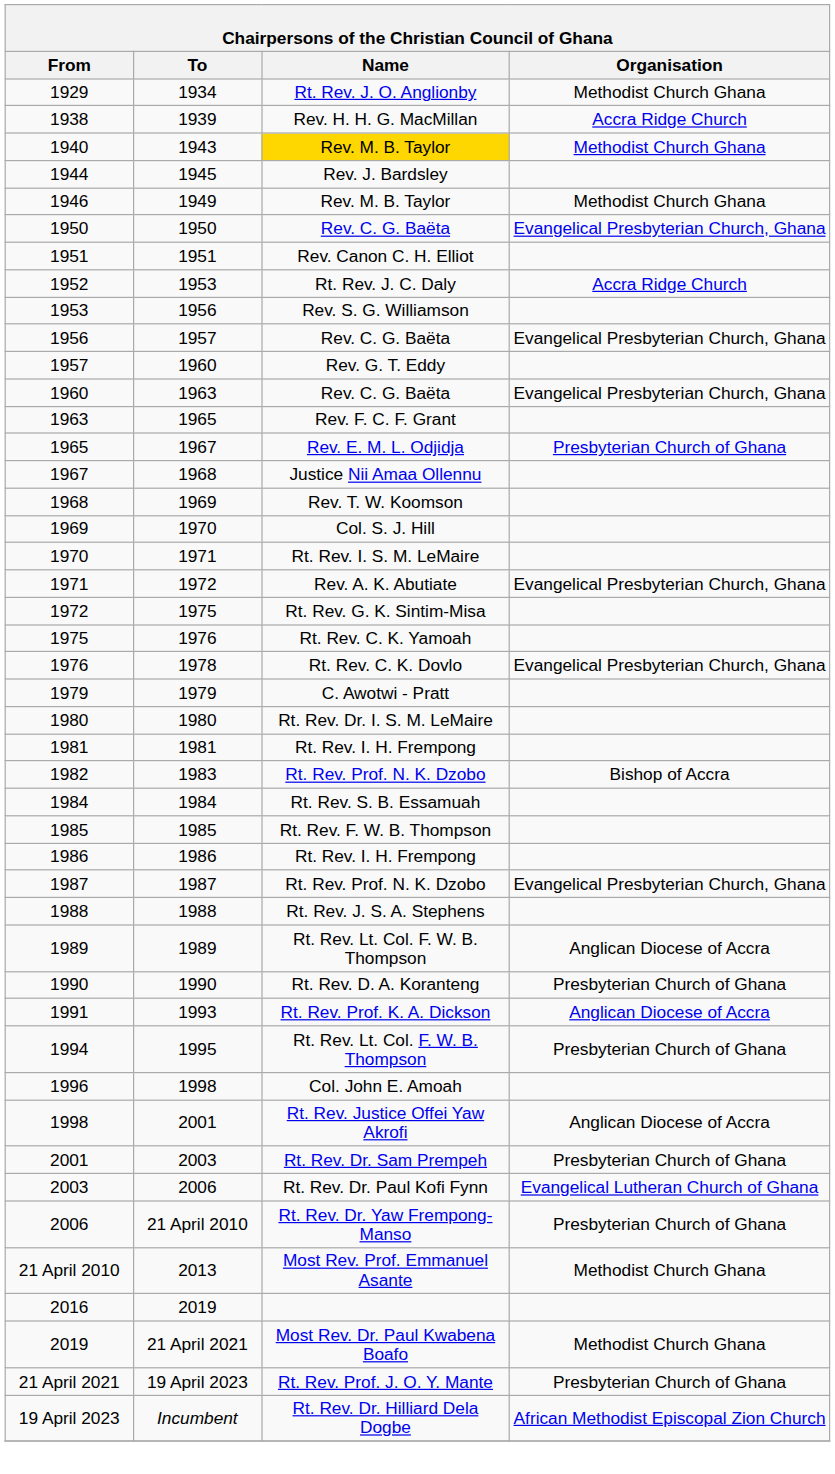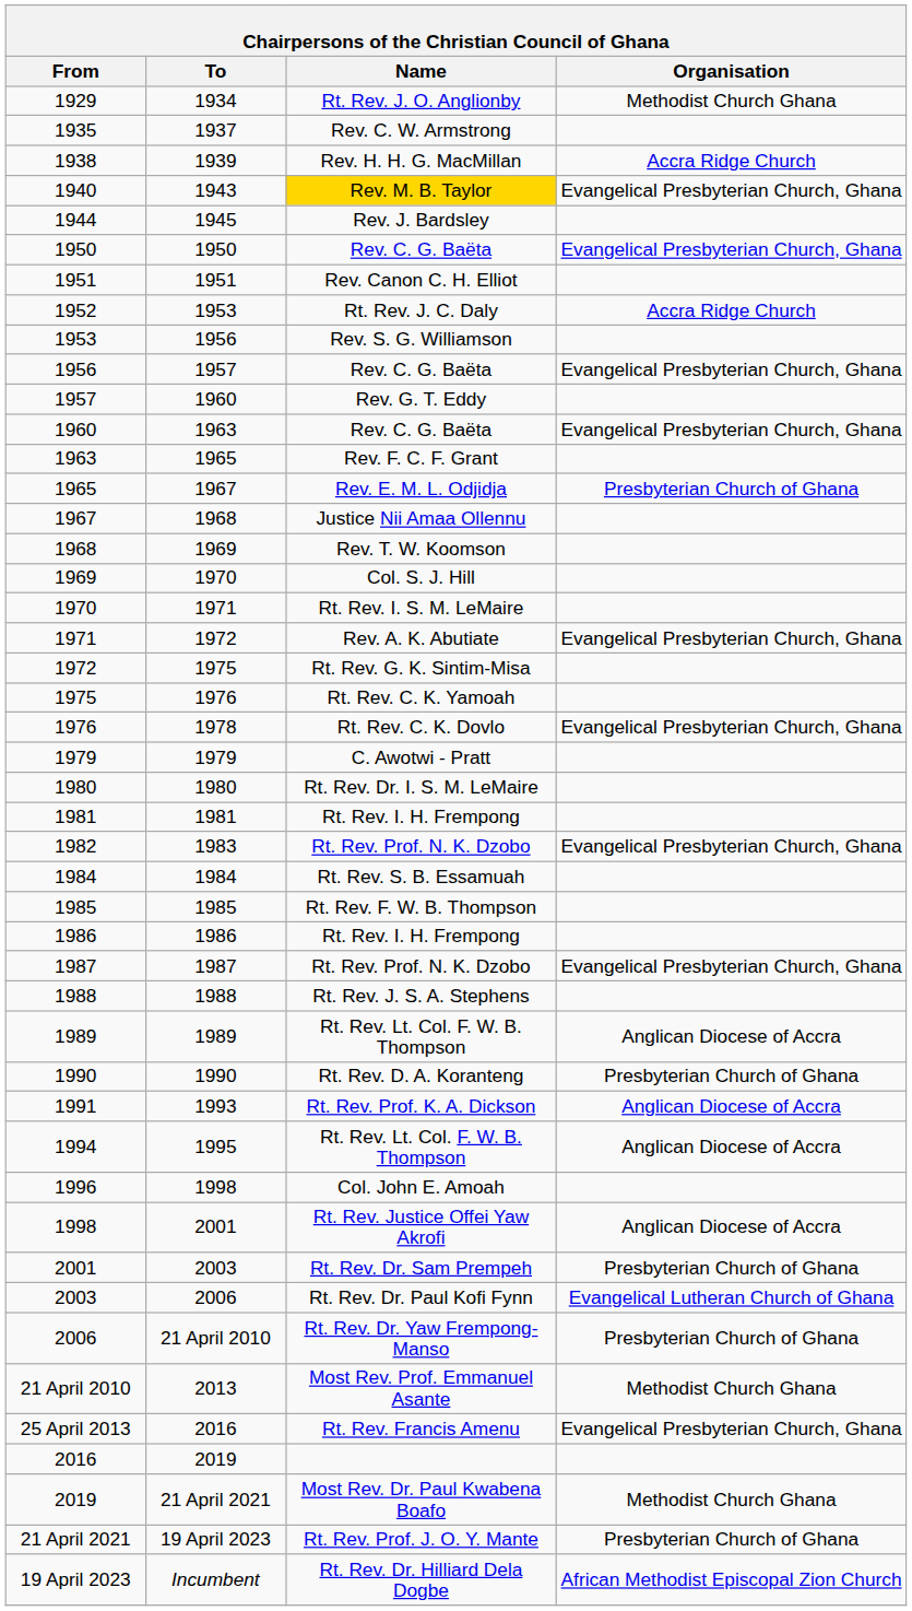 <table class="wikitable" style="margin:1em auto; font-size:90%; text-align:center;">
 <tr>
 <th colspan=4><br>Chairpersons of the Christian Council of Ghana</th>
 </tr>
 <tr>
 <th width=100>From</th>
 <th width=100>To</th>
 <th width=200>Name</th>
 <th wwidth 500>Organisation</th>
 </tr>
 <tr>
 <td>1929</td>
 <td>1934</td>
 <td><a href='#'>Rt. Rev. J. O. Anglionby</a></td>
 <td>Methodist Church Ghana</td>
 </tr>
 <tr>
+<td>1935</td>
+<td>1937</td>
+<td>Rev. C. W. Armstrong</td>
+<td></td>
+</tr>
+<tr>
 <td>1938</td>
 <td>1939</td>
 <td>Rev. H. H. G. MacMillan</td>
 <td><a href='#'>Accra Ridge Church</a></td>
 </tr>
 <tr>
 <td>1940</td>
 <td>1943</td>
 <td style="background: gold;">Rev. M. B. Taylor</td>
-<td><a href='#'>Methodist Church Ghana</a></td>
+<td>Evangelical Presbyterian Church, Ghana</td>
 </tr>
 <tr>
 <td>1944</td>
 <td>1945</td>
 <td>Rev. J. Bardsley</td>
 <td></td>
-</tr>
-<tr>
-<td>1946</td>
-<td>1949</td>
-<td>Rev. M. B. Taylor</td>
-<td>Methodist Church Ghana</td>
 </tr>
 <tr>
 <td>1950</td>
 <td>1950</td>
 <td><a href='#'>Rev. C. G. Baëta</a></td>
 <td><a href='#'>Evangelical Presbyterian Church, Ghana</a></td>
 </tr>
 <tr>
 <td>1951</td>
 <td>1951</td>
 <td>Rev. Canon C. H. Elliot</td>
 <td></td>
 </tr>
 <tr>
 <td>1952</td>
 <td>1953</td>
 <td>Rt. Rev. J. C. Daly</td>
 <td><a href='#'>Accra Ridge Church</a></td>
 </tr>
 <tr>
 <td>1953</td>
 <td>1956</td>
 <td>Rev. S. G. Williamson</td>
 <td></td>
 </tr>
 <tr>
 <td>1956</td>
 <td>1957</td>
 <td>Rev. C. G. Baëta</td>
 <td>Evangelical Presbyterian Church, Ghana</td>
 </tr>
 <tr>
 <td>1957</td>
 <td>1960</td>
 <td>Rev. G. T. Eddy</td>
 <td></td>
 </tr>
 <tr>
 <td>1960</td>
 <td>1963</td>
 <td>Rev. C. G. Baëta</td>
 <td>Evangelical Presbyterian Church, Ghana</td>
 </tr>
 <tr>
 <td>1963</td>
 <td>1965</td>
 <td>Rev. F. C. F. Grant</td>
 <td></td>
 </tr>
 <tr>
 <td>1965</td>
 <td>1967</td>
 <td><a href='#'>Rev. E. M. L. Odjidja</a></td>
 <td><a href='#'>Presbyterian Church of Ghana</a></td>
 </tr>
 <tr>
 <td>1967</td>
 <td>1968</td>
 <td>Justice <a href='#'>Nii Amaa Ollennu</a></td>
 <td></td>
 </tr>
 <tr>
 <td>1968</td>
 <td>1969</td>
 <td>Rev. T. W. Koomson</td>
 <td></td>
 </tr>
 <tr>
 <td>1969</td>
 <td>1970</td>
 <td>Col. S. J. Hill</td>
 <td></td>
 </tr>
 <tr>
 <td>1970</td>
 <td>1971</td>
 <td>Rt. Rev. I. S. M. LeMaire</td>
 <td></td>
 </tr>
 <tr>
 <td>1971</td>
 <td>1972</td>
 <td>Rev. A. K. Abutiate</td>
 <td>Evangelical Presbyterian Church, Ghana</td>
 </tr>
 <tr>
 <td>1972</td>
 <td>1975</td>
 <td>Rt. Rev. G. K. Sintim-Misa</td>
 <td></td>
 </tr>
 <tr>
 <td>1975</td>
 <td>1976</td>
 <td>Rt. Rev. C. K. Yamoah</td>
 <td></td>
 </tr>
 <tr>
 <td>1976</td>
 <td>1978</td>
 <td>Rt. Rev. C. K. Dovlo</td>
 <td>Evangelical Presbyterian Church, Ghana</td>
 </tr>
 <tr>
 <td>1979</td>
 <td>1979</td>
 <td>C. Awotwi - Pratt</td>
 <td></td>
 </tr>
 <tr>
 <td>1980</td>
 <td>1980</td>
 <td>Rt. Rev. Dr.  I. S. M. LeMaire</td>
 <td></td>
 </tr>
 <tr>
 <td>1981</td>
 <td>1981</td>
 <td>Rt. Rev. I. H. Frempong</td>
 <td></td>
 </tr>
 <tr>
 <td>1982</td>
 <td>1983</td>
 <td><a href='#'>Rt. Rev. Prof. N. K. Dzobo</a></td>
-<td>Bishop of Accra</td>
+<td>Evangelical Presbyterian Church, Ghana</td>
 </tr>
 <tr>
 <td>1984</td>
 <td>1984</td>
 <td>Rt. Rev. S. B. Essamuah</td>
 <td></td>
 </tr>
 <tr>
 <td>1985</td>
 <td>1985</td>
 <td>Rt. Rev. F. W. B. Thompson</td>
 <td></td>
 </tr>
 <tr>
 <td>1986</td>
 <td>1986</td>
 <td>Rt. Rev. I. H. Frempong</td>
 <td></td>
 </tr>
 <tr>
 <td>1987</td>
 <td>1987</td>
 <td>Rt. Rev. Prof. N. K. Dzobo</td>
 <td>Evangelical Presbyterian Church, Ghana</td>
 </tr>
 <tr>
 <td>1988</td>
 <td>1988</td>
 <td>Rt. Rev. J. S. A. Stephens</td>
 <td></td>
 </tr>
 <tr>
 <td>1989</td>
 <td>1989</td>
 <td>Rt. Rev. Lt. Col. F. W. B. Thompson</td>
 <td>Anglican Diocese of Accra</td>
 </tr>
 <tr>
 <td>1990</td>
 <td>1990</td>
 <td>Rt. Rev. D. A. Koranteng</td>
 <td>Presbyterian Church of Ghana</td>
 </tr>
 <tr>
 <td>1991</td>
 <td>1993</td>
 <td><a href='#'>Rt. Rev. Prof. K. A. Dickson</a></td>
 <td><a href='#'>Anglican Diocese of Accra</a></td>
 </tr>
 <tr>
 <td>1994</td>
 <td>1995</td>
 <td>Rt. Rev. Lt. Col. <a href='#'>F. W. B. Thompson</a></td>
-<td>Presbyterian Church of Ghana</td>
+<td>Anglican Diocese of Accra</td>
 </tr>
 <tr>
 <td>1996</td>
 <td>1998</td>
 <td>Col. John E. Amoah</td>
 <td></td>
 </tr>
 <tr>
 <td>1998</td>
 <td>2001</td>
 <td><a href='#'>Rt. Rev. Justice Offei Yaw Akrofi</a></td>
 <td>Anglican Diocese of Accra</td>
 </tr>
 <tr>
 <td>2001</td>
 <td>2003</td>
 <td><a href='#'>Rt. Rev. Dr. Sam Prempeh</a></td>
 <td>Presbyterian Church of Ghana</td>
 </tr>
 <tr>
 <td>2003</td>
 <td>2006</td>
 <td>Rt. Rev. Dr. Paul Kofi Fynn</td>
 <td><a href='#'>Evangelical Lutheran Church of Ghana</a></td>
 </tr>
 <tr>
 <td>2006</td>
 <td>21 April 2010</td>
 <td><a href='#'>Rt. Rev. Dr. Yaw Frempong-Manso</a></td>
 <td>Presbyterian Church of Ghana</td>
 </tr>
 <tr>
 <td>21 April 2010</td>
 <td>2013</td>
 <td><a href='#'>Most Rev. Prof. Emmanuel Asante</a></td>
 <td>Methodist Church Ghana</td>
 </tr>
 <tr>
+<td>25 April 2013</td>
+<td>2016</td>
+<td><a href='#'>Rt. Rev. Francis Amenu</a></td>
+<td>Evangelical Presbyterian Church, Ghana</td>
+</tr>
+<tr>
 <td>2016</td>
 <td>2019</td>
 <td></td>
 <td></td>
 </tr>
 <tr>
 <td>2019</td>
 <td>21 April 2021</td>
 <td><a href='#'>Most Rev. Dr. Paul Kwabena Boafo</a></td>
 <td>Methodist Church Ghana</td>
 </tr>
 <tr>
 <td>21 April 2021</td>
 <td>19 April 2023</td>
 <td><a href='#'>Rt. Rev. Prof. J. O. Y. Mante</a></td>
 <td>Presbyterian Church of Ghana</td>
 </tr>
 <tr>
 <td>19 April 2023</td>
 <td><em>Incumbent</em></td>
 <td><a href='#'>Rt. Rev. Dr. Hilliard Dela Dogbe</a></td>
 <td><a href='#'>African Methodist Episcopal Zion Church</a></td>
 </tr>
 <tr>
 </tr>
 </table>
